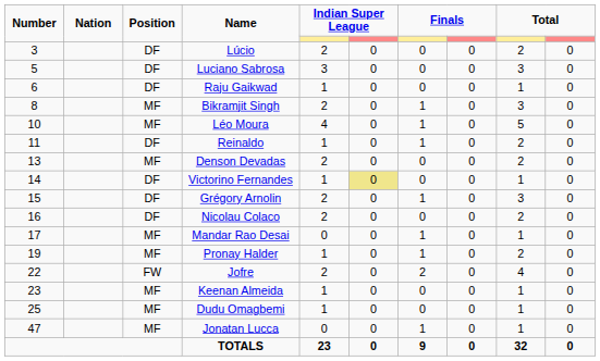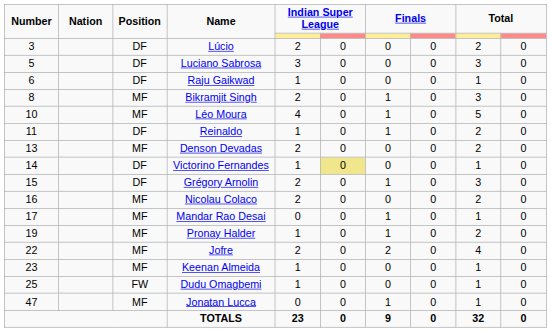 <table class="wikitable" style="font-size: 100%; text-align: center;">
 <tr>
 <td rowspan=2 width="10%" align=center><strong>Number</strong></td>
 <td rowspan=2 width="10%" align=center><strong>Nation</strong></td>
 <td rowspan=2 width="10%" align=center><strong>Position</strong></td>
 <td rowspan=2 width="20%" align=center><strong>Name</strong></td>
 <td colspan=2 align=center><strong><a href='#'>Indian Super League</a></strong></td>
 <td colspan=2 align=center><strong><a href='#'>Finals</a></strong></td>
 <td colspan=2 align=center><strong>Total</strong></td>
 </tr>
 <tr>
 <th width=60 style="background: #FFEE99"></th>
 <th width=60 style="background: #FF8888"></th>
 <th width=60 style="background: #FFEE99"></th>
 <th width=60 style="background: #FF8888"></th>
 <th width=60 style="background: #FFEE99"></th>
 <th width=60 style="background: #FF8888"></th>
 </tr>
 <tr>
 <td>3</td>
 <td></td>
 <td>DF</td>
 <td><a href='#'>Lúcio</a></td>
 <td>2</td>
 <td>0</td>
 <td>0</td>
 <td>0</td>
 <td>2</td>
 <td>0</td>
 </tr>
 <tr>
 <td>5</td>
 <td></td>
 <td>DF</td>
 <td><a href='#'>Luciano Sabrosa</a></td>
 <td>3</td>
 <td>0</td>
 <td>0</td>
 <td>0</td>
 <td>3</td>
 <td>0</td>
 </tr>
 <tr>
 <td>6</td>
 <td></td>
 <td>DF</td>
 <td><a href='#'>Raju Gaikwad</a></td>
 <td>1</td>
 <td>0</td>
 <td>0</td>
 <td>0</td>
 <td>1</td>
 <td>0</td>
 </tr>
 <tr>
 <td>8</td>
 <td></td>
 <td>MF</td>
 <td><a href='#'>Bikramjit Singh</a></td>
 <td>2</td>
 <td>0</td>
 <td>1</td>
 <td>0</td>
 <td>3</td>
 <td>0</td>
 </tr>
 <tr>
 <td>10</td>
 <td></td>
 <td>MF</td>
 <td><a href='#'>Léo Moura</a></td>
 <td>4</td>
 <td>0</td>
 <td>1</td>
 <td>0</td>
 <td>5</td>
 <td>0</td>
 </tr>
 <tr>
 <td>11</td>
 <td></td>
 <td>DF</td>
 <td><a href='#'>Reinaldo</a></td>
 <td>1</td>
 <td>0</td>
 <td>1</td>
 <td>0</td>
 <td>2</td>
 <td>0</td>
 </tr>
 <tr>
 <td>13</td>
 <td></td>
 <td>MF</td>
 <td><a href='#'>Denson Devadas</a></td>
 <td>2</td>
 <td>0</td>
 <td>0</td>
 <td>0</td>
 <td>2</td>
 <td>0</td>
 </tr>
 <tr>
 <td>14</td>
 <td></td>
 <td>DF</td>
 <td><a href='#'>Victorino Fernandes</a></td>
 <td>1</td>
 <td style="background: khaki;">0</td>
 <td>0</td>
 <td>0</td>
 <td>1</td>
 <td>0</td>
 </tr>
 <tr>
 <td>15</td>
 <td></td>
 <td>DF</td>
 <td><a href='#'>Grégory Arnolin</a></td>
 <td>2</td>
 <td>0</td>
 <td>1</td>
 <td>0</td>
 <td>3</td>
 <td>0</td>
 </tr>
 <tr>
 <td>16</td>
 <td></td>
-<td>DF</td>
+<td>MF</td>
 <td><a href='#'>Nicolau Colaco</a></td>
 <td>2</td>
 <td>0</td>
 <td>0</td>
 <td>0</td>
 <td>2</td>
 <td>0</td>
 </tr>
 <tr>
 <td>17</td>
 <td></td>
 <td>MF</td>
 <td><a href='#'>Mandar Rao Desai</a></td>
 <td>0</td>
 <td>0</td>
 <td>1</td>
 <td>0</td>
 <td>1</td>
 <td>0</td>
 </tr>
 <tr>
 <td>19</td>
 <td></td>
 <td>MF</td>
 <td><a href='#'>Pronay Halder</a></td>
 <td>1</td>
 <td>0</td>
 <td>1</td>
 <td>0</td>
 <td>2</td>
 <td>0</td>
 </tr>
 <tr>
 <td>22</td>
 <td></td>
-<td>FW</td>
+<td>MF</td>
 <td><a href='#'>Jofre</a></td>
 <td>2</td>
 <td>0</td>
 <td>2</td>
 <td>0</td>
 <td>4</td>
 <td>0</td>
 </tr>
 <tr>
 <td>23</td>
 <td></td>
 <td>MF</td>
 <td><a href='#'>Keenan Almeida</a></td>
 <td>1</td>
 <td>0</td>
 <td>0</td>
 <td>0</td>
 <td>1</td>
 <td>0</td>
 </tr>
 <tr>
 <td>25</td>
 <td></td>
-<td>MF</td>
+<td>FW</td>
 <td><a href='#'>Dudu Omagbemi</a></td>
 <td>1</td>
 <td>0</td>
 <td>0</td>
 <td>0</td>
 <td>1</td>
 <td>0</td>
 </tr>
 <tr>
 <td>47</td>
 <td></td>
 <td>MF</td>
 <td><a href='#'>Jonatan Lucca</a></td>
 <td>0</td>
 <td>0</td>
 <td>1</td>
 <td>0</td>
 <td>1</td>
 <td>0</td>
 </tr>
 <tr>
 <td colspan=3></td>
 <td><strong>TOTALS</strong></td>
 <td><strong>23</strong></td>
 <td><strong>0</strong></td>
 <td><strong>9</strong></td>
 <td><strong>0</strong></td>
 <td><strong>32</strong></td>
 <td><strong>0</strong></td>
 </tr>
 </table>
